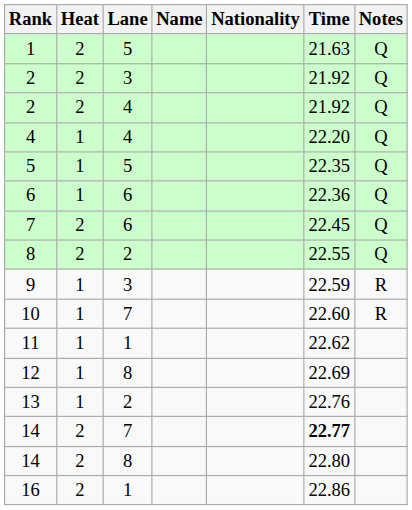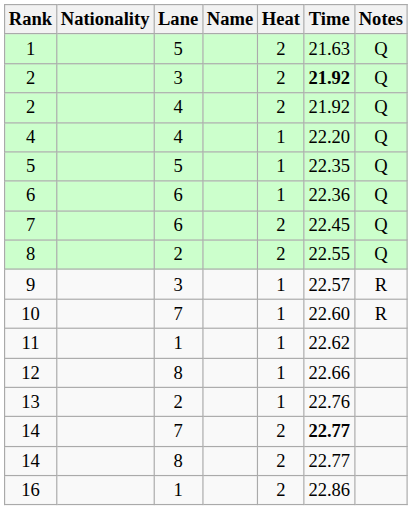 <table class="wikitable sortable" style="text-align:center">
 <tr>
 <th>Rank</th>
-<th>Heat</th>
+<th>Nationality</th>
 <th>Lane</th>
 <th>Name</th>
-<th>Nationality</th>
+<th>Heat</th>
 <th>Time</th>
 <th>Notes</th>
 </tr>
 <tr bgcolor=ccffcc>
 <td>1</td>
-<td>2</td>
+<td align=left></td>
 <td>5</td>
 <td align=left></td>
-<td align=left></td>
+<td>2</td>
 <td>21.63</td>
 <td>Q</td>
 </tr>
 <tr bgcolor=ccffcc>
 <td>2</td>
-<td>2</td>
+<td align=left></td>
 <td>3</td>
 <td align=left></td>
-<td align=left></td>
-<td>21.92</td>
+<td>2</td>
+<td><strong>21.92</strong></td>
 <td>Q</td>
 </tr>
 <tr bgcolor=ccffcc>
 <td>2</td>
-<td>2</td>
+<td align=left></td>
 <td>4</td>
 <td align=left></td>
-<td align=left></td>
+<td>2</td>
 <td>21.92</td>
 <td>Q</td>
 </tr>
 <tr bgcolor=ccffcc>
 <td>4</td>
-<td>1</td>
+<td align=left></td>
 <td>4</td>
 <td align=left></td>
-<td align=left></td>
+<td>1</td>
 <td>22.20</td>
 <td>Q</td>
 </tr>
 <tr bgcolor=ccffcc>
 <td>5</td>
-<td>1</td>
+<td align=left></td>
 <td>5</td>
 <td align=left></td>
-<td align=left></td>
+<td>1</td>
 <td>22.35</td>
 <td>Q</td>
 </tr>
 <tr bgcolor=ccffcc>
 <td>6</td>
-<td>1</td>
+<td align=left></td>
 <td>6</td>
 <td align=left></td>
-<td align=left></td>
+<td>1</td>
 <td>22.36</td>
 <td>Q</td>
 </tr>
 <tr bgcolor=ccffcc>
 <td>7</td>
-<td>2</td>
+<td align=left></td>
 <td>6</td>
 <td align=left></td>
-<td align=left></td>
+<td>2</td>
 <td>22.45</td>
 <td>Q</td>
 </tr>
 <tr bgcolor=ccffcc>
 <td>8</td>
-<td>2</td>
+<td align=left></td>
 <td>2</td>
 <td align=left></td>
-<td align=left></td>
+<td>2</td>
 <td>22.55</td>
 <td>Q</td>
 </tr>
 <tr>
 <td>9</td>
-<td>1</td>
+<td align=left></td>
 <td>3</td>
 <td align=left></td>
-<td align=left></td>
-<td>22.59</td>
+<td>1</td>
+<td>22.57</td>
 <td>R</td>
 </tr>
 <tr>
 <td>10</td>
-<td>1</td>
+<td align=left></td>
 <td>7</td>
 <td align=left></td>
-<td align=left></td>
+<td>1</td>
 <td>22.60</td>
 <td>R</td>
 </tr>
 <tr>
 <td>11</td>
-<td>1</td>
+<td align=left></td>
 <td>1</td>
 <td align=left></td>
-<td align=left></td>
+<td>1</td>
 <td>22.62</td>
 <td></td>
 </tr>
 <tr>
 <td>12</td>
-<td>1</td>
+<td align=left></td>
 <td>8</td>
 <td align=left></td>
-<td align=left></td>
-<td>22.69</td>
+<td>1</td>
+<td>22.66</td>
 <td></td>
 </tr>
 <tr>
 <td>13</td>
-<td>1</td>
+<td align=left></td>
 <td>2</td>
 <td align=left></td>
-<td align=left></td>
+<td>1</td>
 <td>22.76</td>
 <td></td>
 </tr>
 <tr>
 <td>14</td>
-<td>2</td>
+<td align=left></td>
 <td>7</td>
 <td align=left></td>
-<td align=left></td>
+<td>2</td>
 <td><strong>22.77</strong></td>
 <td></td>
 </tr>
 <tr>
 <td>14</td>
-<td>2</td>
+<td align=left></td>
 <td>8</td>
 <td align=left></td>
-<td align=left></td>
-<td>22.80</td>
+<td>2</td>
+<td>22.77</td>
 <td></td>
 </tr>
 <tr>
 <td>16</td>
-<td>2</td>
+<td align=left></td>
 <td>1</td>
 <td align=left></td>
-<td align=left></td>
+<td>2</td>
 <td>22.86</td>
 <td></td>
 </tr>
 </table>
